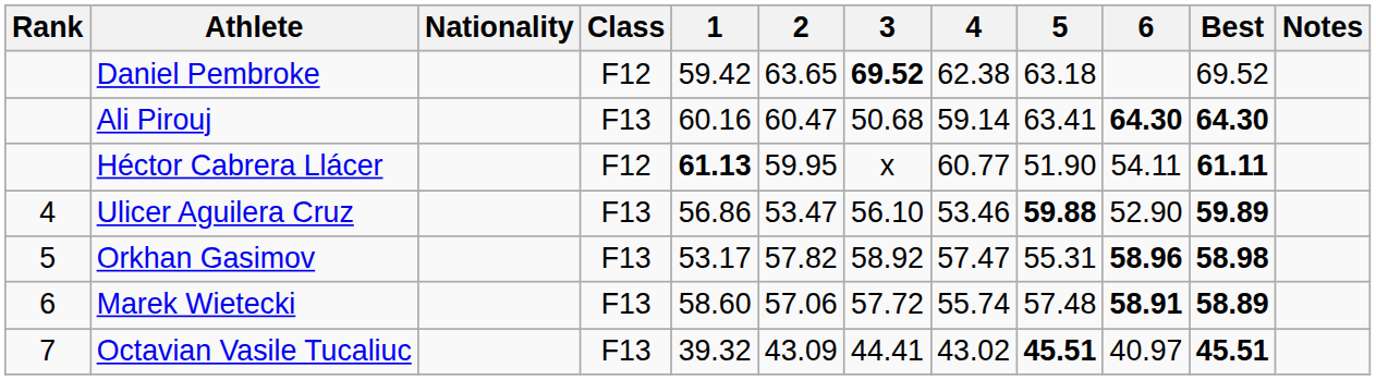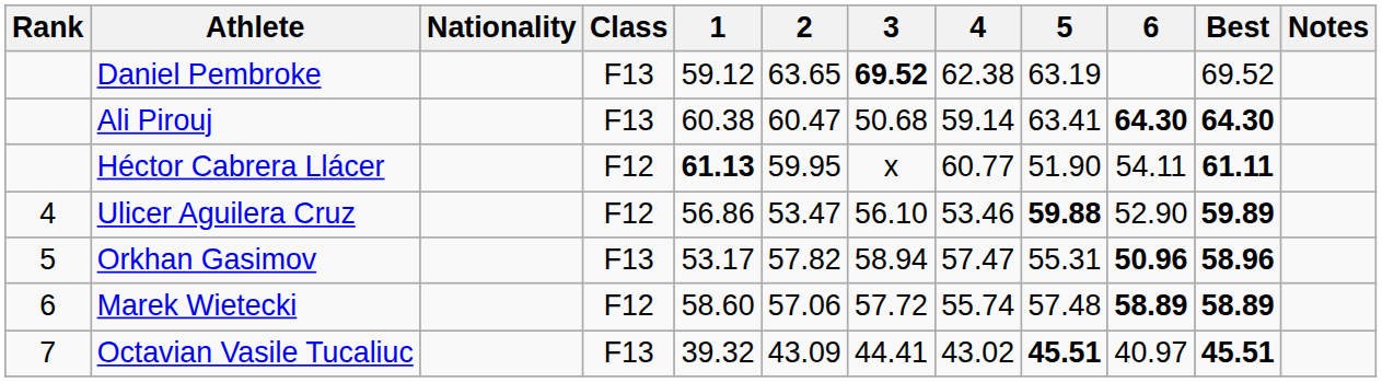 <table class="wikitable sortable" style="text-align:center">
 <tr>
 <th>Rank</th>
 <th>Athlete</th>
 <th>Nationality</th>
 <th>Class</th>
 <th>1</th>
 <th>2</th>
 <th>3</th>
 <th>4</th>
 <th>5</th>
 <th>6</th>
 <th>Best</th>
 <th>Notes</th>
 </tr>
 <tr>
 <td></td>
 <td align="left"><a href='#'>Daniel Pembroke</a></td>
 <td style="text-align:left;"></td>
-<td>F12</td>
-<td>59.42</td>
+<td>F13</td>
+<td>59.12</td>
 <td>63.65</td>
 <td><strong>69.52</strong></td>
 <td>62.38</td>
-<td>63.18</td>
+<td>63.19</td>
 <td></td>
 <td>69.52</td>
 <td><strong></strong></td>
 </tr>
 <tr>
 <td></td>
 <td align="left"><a href='#'>Ali Pirouj</a></td>
 <td style="text-align:left;"></td>
 <td>F13</td>
-<td>60.16</td>
+<td>60.38</td>
 <td>60.47</td>
 <td>50.68</td>
 <td>59.14</td>
 <td>63.41</td>
 <td><strong>64.30</strong></td>
 <td><strong>64.30</strong></td>
 <td></td>
 </tr>
 <tr>
 <td></td>
 <td align="left"><a href='#'>Héctor Cabrera Llácer</a></td>
 <td style="text-align:left;"></td>
 <td>F12</td>
 <td><strong>61.13</strong></td>
 <td>59.95</td>
 <td>x</td>
 <td>60.77</td>
 <td>51.90</td>
 <td>54.11</td>
 <td><strong>61.11</strong></td>
 <td></td>
 </tr>
 <tr>
 <td>4</td>
 <td align="left"><a href='#'>Ulicer Aguilera Cruz</a></td>
 <td style="text-align:left;"></td>
-<td>F13</td>
+<td>F12</td>
 <td>56.86</td>
 <td>53.47</td>
 <td>56.10</td>
 <td>53.46</td>
 <td><strong>59.88</strong></td>
 <td>52.90</td>
 <td><strong>59.89</strong></td>
 <td></td>
 </tr>
 <tr>
 <td>5</td>
 <td align="left"><a href='#'>Orkhan Gasimov</a></td>
 <td style="text-align:left;"></td>
 <td>F13</td>
 <td>53.17</td>
 <td>57.82</td>
-<td>58.92</td>
+<td>58.94</td>
 <td>57.47</td>
 <td>55.31</td>
+<td><strong>50.96</strong></td>
 <td><strong>58.96</strong></td>
-<td><strong>58.98</strong></td>
 <td></td>
 </tr>
 <tr>
 <td>6</td>
 <td align="left"><a href='#'>Marek Wietecki</a></td>
 <td style="text-align:left;"></td>
-<td>F13</td>
+<td>F12</td>
 <td>58.60</td>
 <td>57.06</td>
 <td>57.72</td>
 <td>55.74</td>
 <td>57.48</td>
-<td><strong>58.91</strong></td>
+<td><strong>58.89</strong></td>
 <td><strong>58.89</strong></td>
 <td></td>
 </tr>
 <tr>
 <td>7</td>
 <td align="left"><a href='#'>Octavian Vasile Tucaliuc</a></td>
 <td style="text-align:left;"></td>
 <td>F13</td>
 <td>39.32</td>
 <td>43.09</td>
 <td>44.41</td>
 <td>43.02</td>
 <td><strong>45.51</strong></td>
 <td>40.97</td>
 <td><strong>45.51</strong></td>
 <td></td>
 </tr>
 </table>
